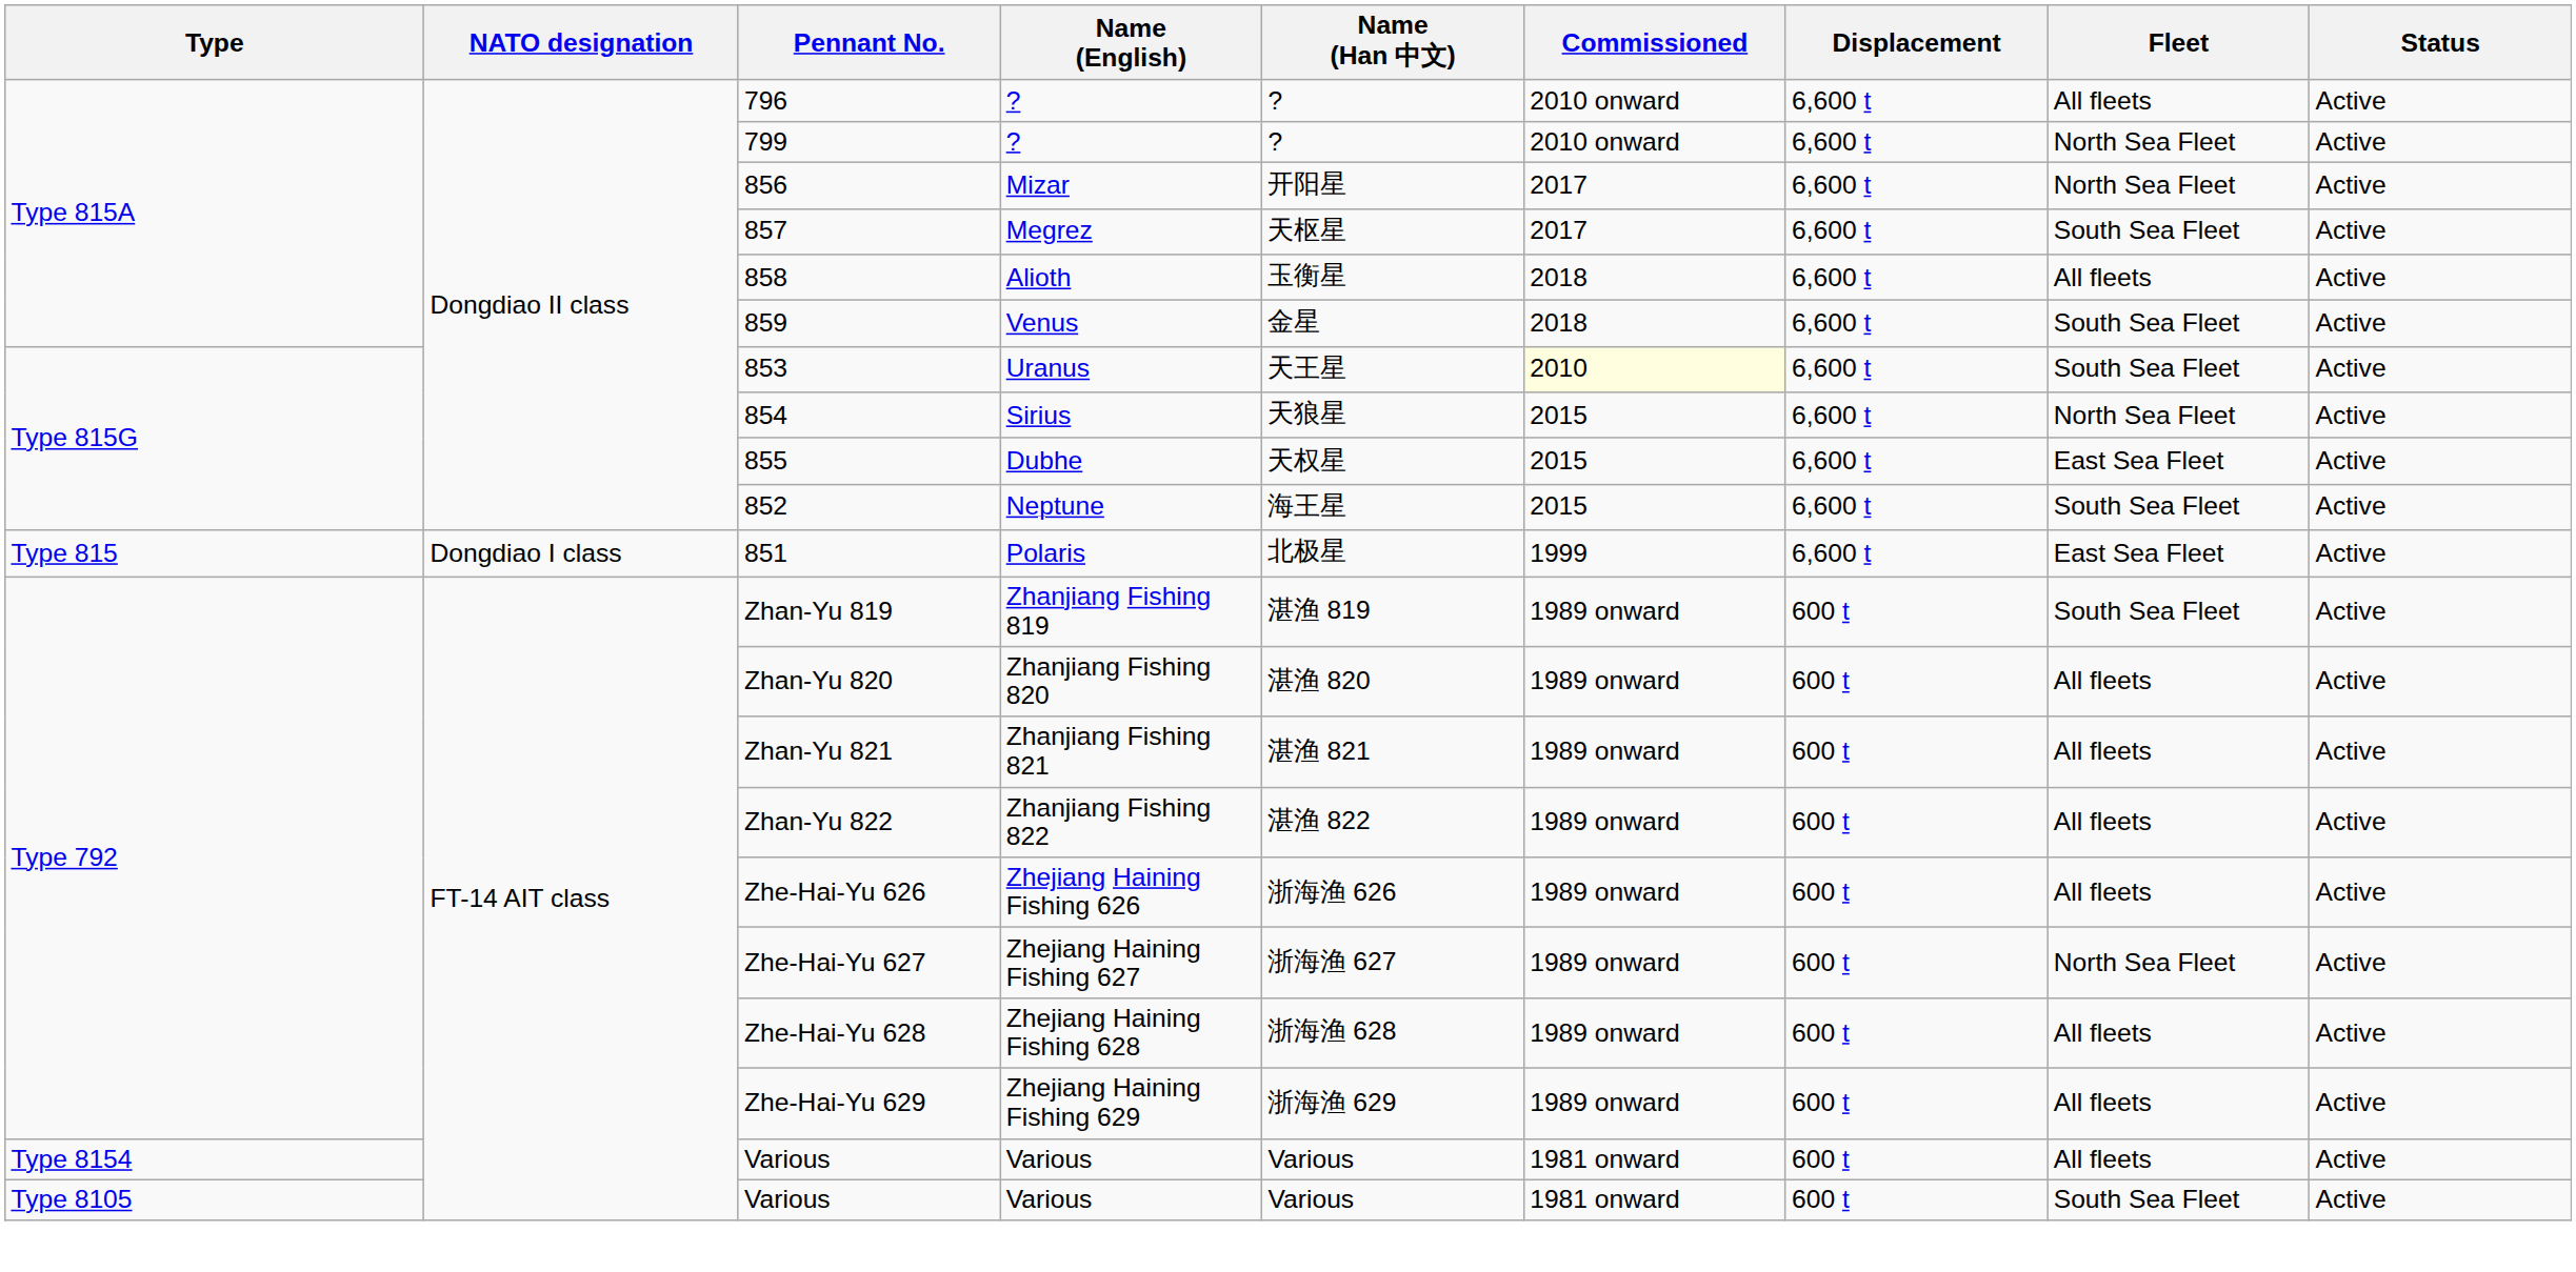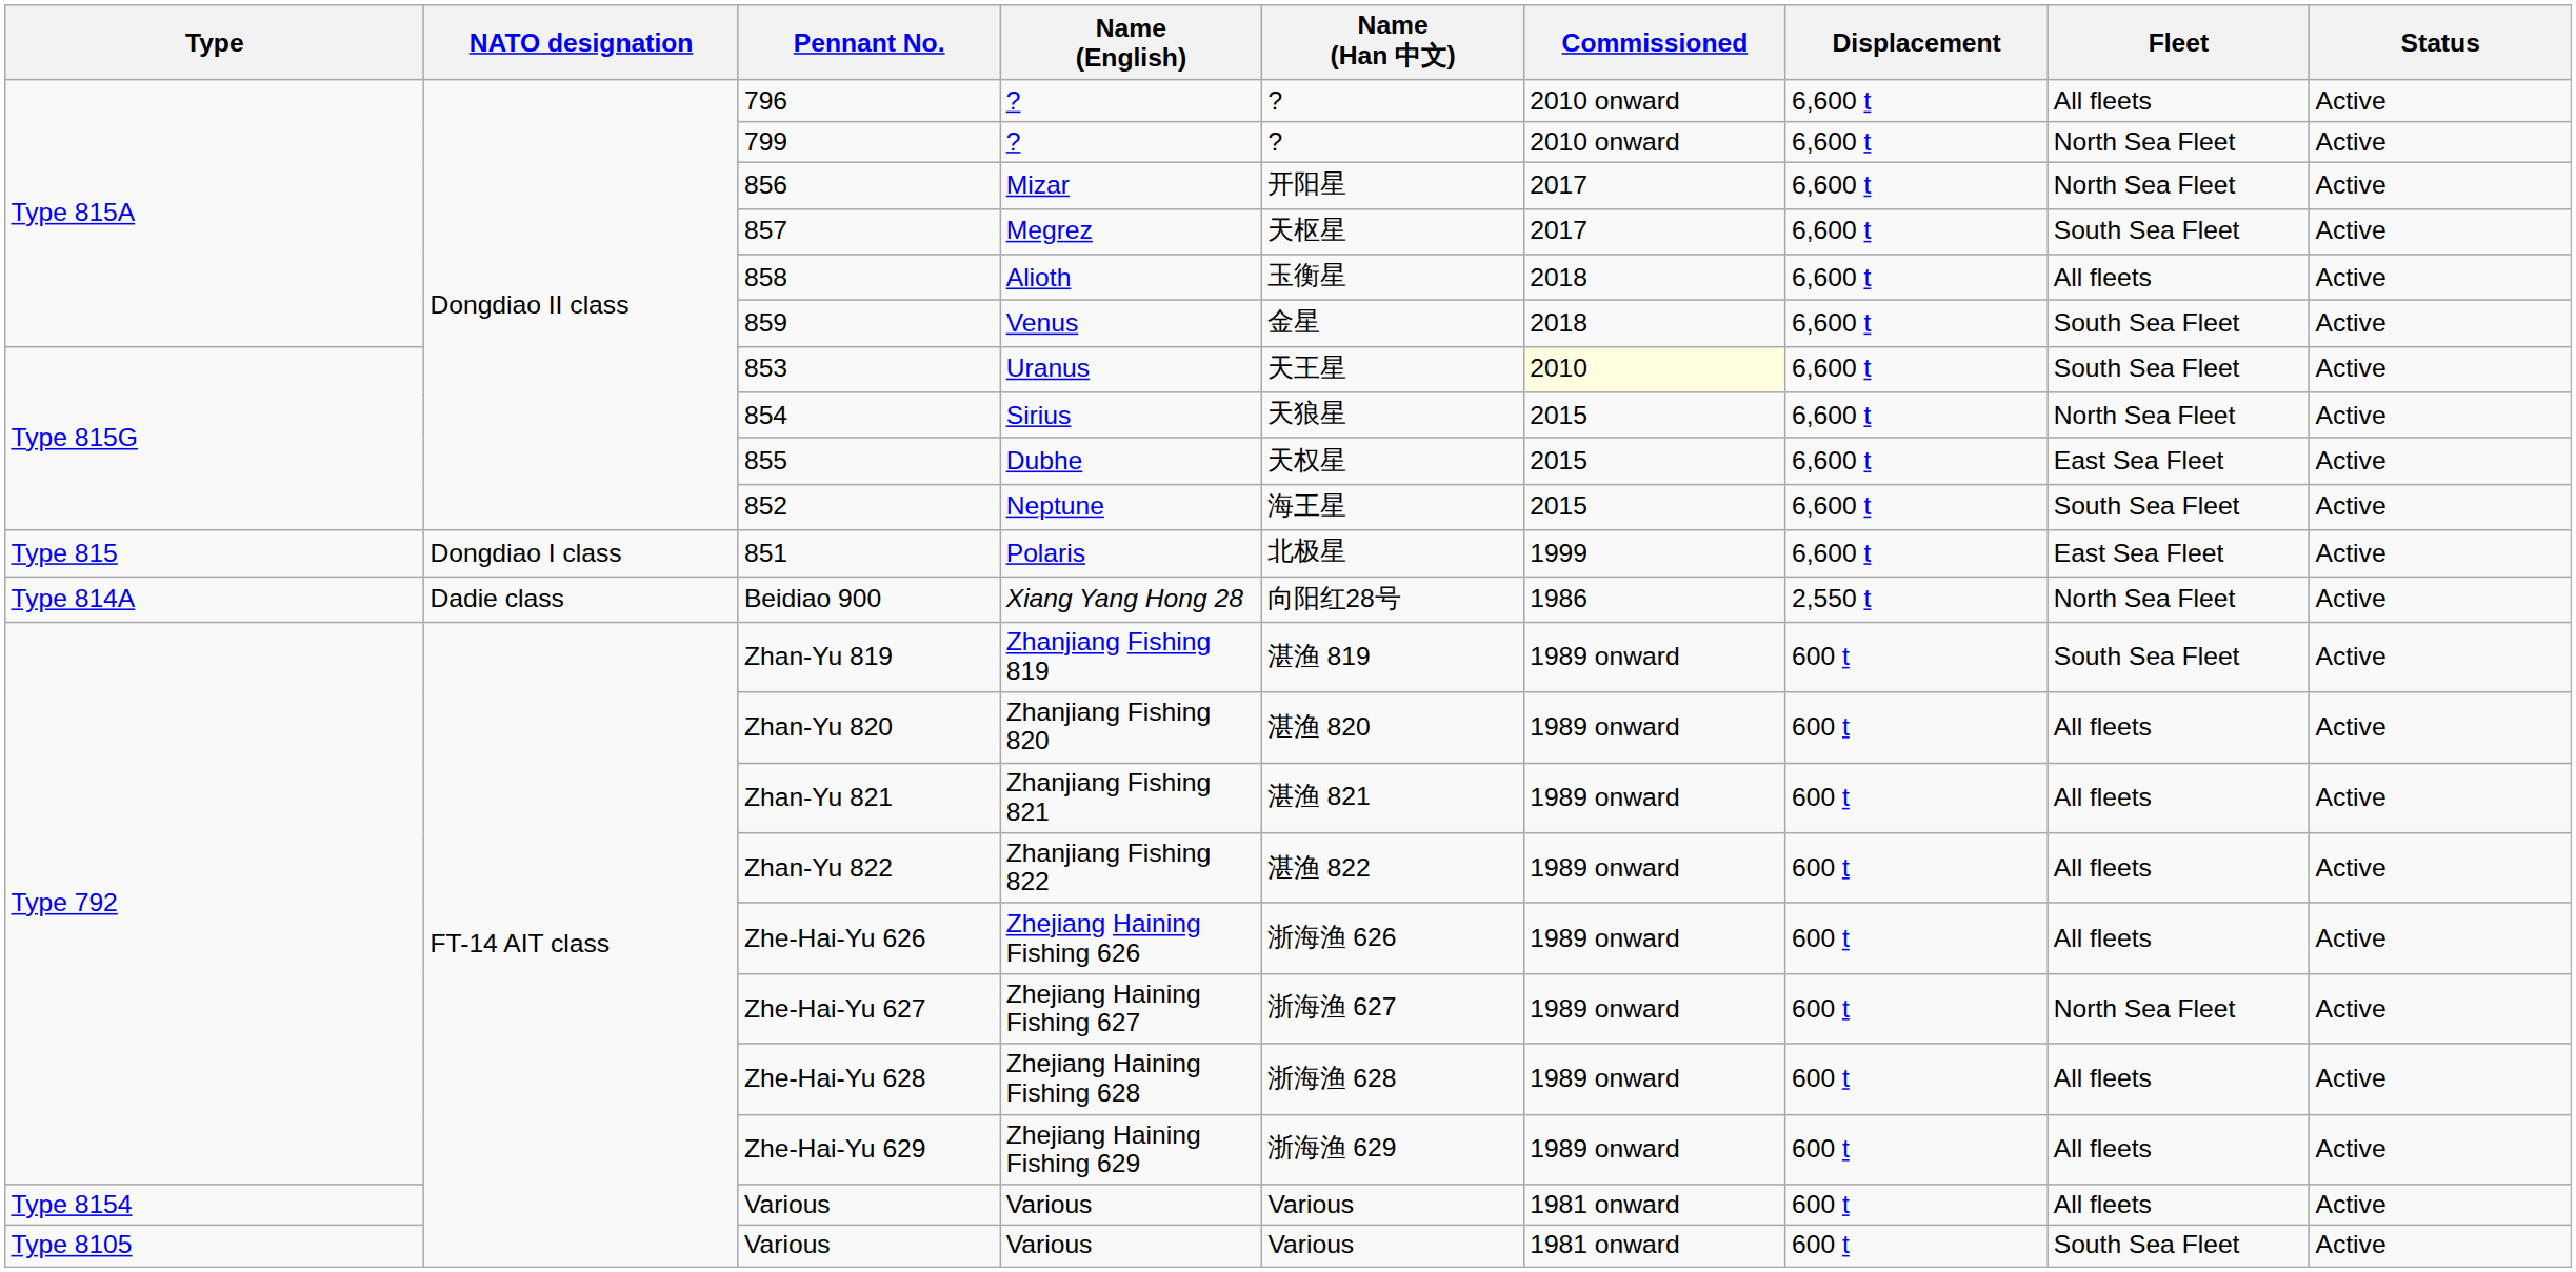 <table class="wikitable sortable"  style="margin:auto; width:100%;">
 <tr>
 <th style="text-align:center; width:16%;">Type</th>
 <th style="text-align:center; width:12%;"><a href='#'>NATO designation</a></th>
 <th style="text-align:center; width:10%;"><a href='#'>Pennant No.</a></th>
 <th style="text-align:center; width:10%;">Name<br>(English)</th>
 <th style="text-align:center; width:10%;">Name<br>(Han 中文)</th>
 <th style="text-align:center; width:10%;"><a href='#'>Commissioned</a></th>
 <th style="text-align:center; width:10%;">Displacement</th>
 <th style="text-align:center; width:10%;">Fleet</th>
 <th style="text-align:center; width:10%;">Status</th>
 </tr>
 <tr>
 <td rowspan="6"><a href='#'>Type 815A</a></td>
 <td rowspan="10">Dongdiao II class</td>
 <td>796</td>
 <td><a href='#'>?</a></td>
 <td>?</td>
 <td>2010 onward</td>
 <td>6,600 <a href='#'>t</a></td>
 <td>All fleets</td>
 <td><span>Active</span></td>
 </tr>
 <tr>
 <td>799</td>
 <td><a href='#'>?</a></td>
 <td>?</td>
 <td>2010 onward</td>
 <td>6,600 <a href='#'>t</a></td>
 <td>North Sea Fleet</td>
 <td><span>Active</span></td>
 </tr>
 <tr>
 <td>856</td>
 <td><a href='#'>Mizar</a></td>
 <td>开阳星</td>
 <td>2017</td>
 <td>6,600 <a href='#'>t</a></td>
 <td>North Sea Fleet</td>
 <td><span>Active</span></td>
 </tr>
 <tr>
 <td>857</td>
 <td><a href='#'>Megrez</a></td>
 <td>天枢星</td>
 <td>2017</td>
 <td>6,600 <a href='#'>t</a></td>
 <td>South Sea Fleet</td>
 <td><span>Active</span></td>
 </tr>
 <tr>
 <td>858</td>
 <td><a href='#'>Alioth</a></td>
 <td>玉衡星</td>
 <td>2018</td>
 <td>6,600 <a href='#'>t</a></td>
 <td>All fleets</td>
 <td><span>Active</span></td>
 </tr>
 <tr>
 <td>859</td>
 <td><a href='#'>Venus</a></td>
 <td>金星</td>
 <td>2018</td>
 <td>6,600 <a href='#'>t</a></td>
 <td>South Sea Fleet</td>
 <td><span>Active</span></td>
 </tr>
 <tr>
 <td rowspan="4"><a href='#'>Type 815G</a></td>
 <td>853</td>
 <td><a href='#'>Uranus</a></td>
 <td>天王星</td>
 <td style="background: lightyellow;">2010</td>
 <td>6,600 <a href='#'>t</a></td>
 <td>South Sea Fleet</td>
 <td><span>Active</span></td>
 </tr>
 <tr>
 <td>854</td>
 <td><a href='#'>Sirius</a></td>
 <td>天狼星</td>
 <td>2015</td>
 <td>6,600 <a href='#'>t</a></td>
 <td>North Sea Fleet</td>
 <td><span>Active</span></td>
 </tr>
 <tr>
 <td>855</td>
 <td><a href='#'>Dubhe</a></td>
 <td>天权星</td>
 <td>2015</td>
 <td>6,600 <a href='#'>t</a></td>
 <td>East Sea Fleet</td>
 <td><span>Active</span></td>
 </tr>
 <tr>
 <td>852</td>
 <td><a href='#'>Neptune</a></td>
 <td>海王星</td>
 <td>2015</td>
 <td>6,600 <a href='#'>t</a></td>
 <td>South Sea Fleet</td>
 <td><span>Active</span></td>
 </tr>
 <tr>
 <td><a href='#'>Type 815</a></td>
 <td>Dongdiao I class</td>
 <td>851</td>
 <td><a href='#'>Polaris</a></td>
 <td>北极星</td>
 <td>1999</td>
 <td>6,600 <a href='#'>t</a></td>
 <td>East Sea Fleet</td>
 <td><span>Active</span></td>
 </tr>
 <tr>
+<td><a href='#'>Type 814A</a></td>
+<td>Dadie class</td>
+<td>Beidiao 900</td>
+<td><em>Xiang Yang Hong 28</em></td>
+<td>向阳红28号</td>
+<td>1986</td>
+<td>2,550 <a href='#'>t</a></td>
+<td>North Sea Fleet</td>
+<td><span>Active</span></td>
+</tr>
+<tr>
 <td rowspan="8"><a href='#'>Type 792</a></td>
 <td rowspan="10">FT-14 AIT class</td>
 <td>Zhan-Yu 819</td>
 <td><a href='#'>Zhanjiang</a> <a href='#'>Fishing</a> 819</td>
 <td>湛渔 819</td>
 <td>1989 onward</td>
 <td>600 <a href='#'>t</a></td>
 <td>South Sea Fleet</td>
 <td><span>Active</span></td>
 </tr>
 <tr>
 <td>Zhan-Yu 820</td>
 <td>Zhanjiang Fishing 820</td>
 <td>湛渔 820</td>
 <td>1989 onward</td>
 <td>600 <a href='#'>t</a></td>
 <td>All fleets</td>
 <td><span>Active</span></td>
 </tr>
 <tr>
 <td>Zhan-Yu 821</td>
 <td>Zhanjiang Fishing 821</td>
 <td>湛渔 821</td>
 <td>1989 onward</td>
 <td>600 <a href='#'>t</a></td>
 <td>All fleets</td>
 <td><span>Active</span></td>
 </tr>
 <tr>
 <td>Zhan-Yu 822</td>
 <td>Zhanjiang Fishing 822</td>
 <td>湛渔 822</td>
 <td>1989 onward</td>
 <td>600 <a href='#'>t</a></td>
 <td>All fleets</td>
 <td><span>Active</span></td>
 </tr>
 <tr>
 <td>Zhe-Hai-Yu 626</td>
 <td><a href='#'>Zhejiang</a> <a href='#'>Haining</a> Fishing 626</td>
 <td>浙海渔 626</td>
 <td>1989 onward</td>
 <td>600 <a href='#'>t</a></td>
 <td>All fleets</td>
 <td><span>Active</span></td>
 </tr>
 <tr>
 <td>Zhe-Hai-Yu 627</td>
 <td>Zhejiang Haining Fishing 627</td>
 <td>浙海渔 627</td>
 <td>1989 onward</td>
 <td>600 <a href='#'>t</a></td>
 <td>North Sea Fleet</td>
 <td><span>Active</span></td>
 </tr>
 <tr>
 <td>Zhe-Hai-Yu 628</td>
 <td>Zhejiang Haining Fishing 628</td>
 <td>浙海渔 628</td>
 <td>1989 onward</td>
 <td>600 <a href='#'>t</a></td>
 <td>All fleets</td>
 <td><span>Active</span></td>
 </tr>
 <tr>
 <td>Zhe-Hai-Yu 629</td>
 <td>Zhejiang Haining Fishing 629</td>
 <td>浙海渔 629</td>
 <td>1989 onward</td>
 <td>600 <a href='#'>t</a></td>
 <td>All fleets</td>
 <td><span>Active</span></td>
 </tr>
 <tr>
 <td rowspan="1"><a href='#'>Type 8154</a></td>
 <td>Various</td>
 <td>Various</td>
 <td>Various</td>
 <td>1981 onward</td>
 <td>600 <a href='#'>t</a></td>
 <td>All fleets</td>
 <td><span>Active</span></td>
 </tr>
 <tr>
 <td rowspan="1"><a href='#'>Type 8105</a></td>
 <td>Various</td>
 <td>Various</td>
 <td>Various</td>
 <td>1981 onward</td>
 <td>600 <a href='#'>t</a></td>
 <td>South Sea Fleet</td>
 <td><span>Active</span></td>
 </tr>
 </table>
